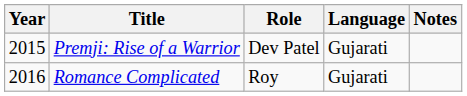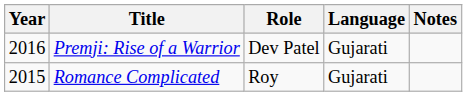 <table class="wikitable sortable plainrowheaders">
 <tr style="background:#ccc; text-align:center;">
 <th scope="col">Year</th>
 <th scope="col">Title</th>
 <th scope="col">Role</th>
 <th scope="col">Language</th>
 <th scope="col">Notes</th>
 </tr>
 <tr>
-<td>2015</td>
+<td>2016</td>
 <td><em><a href='#'>Premji: Rise of a Warrior</a></em></td>
 <td>Dev Patel</td>
 <td>Gujarati</td>
 <td></td>
 </tr>
 <tr>
-<td>2016</td>
+<td>2015</td>
 <td><em><a href='#'>Romance Complicated</a></em></td>
 <td>Roy</td>
 <td>Gujarati</td>
 <td></td>
 </tr>
 </table>
